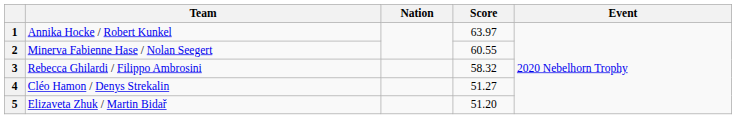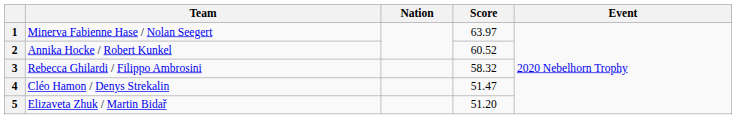 <table class="wikitable sortable" style="text-align:left; width:80%">
 <tr>
 <th scope="col"></th>
 <th scope="col">Team</th>
 <th scope="col">Nation</th>
 <th scope="col">Score</th>
 <th scope="col">Event</th>
 </tr>
 <tr>
 <th scope="row">1</th>
-<td><a href='#'>Annika Hocke</a> / <a href='#'>Robert Kunkel</a></td>
+<td><a href='#'>Minerva Fabienne Hase</a> / <a href='#'>Nolan Seegert</a></td>
 <td rowspan="2"></td>
 <td style="text-align:center;">63.97</td>
 <td rowspan="5"><a href='#'>2020 Nebelhorn Trophy</a></td>
 </tr>
 <tr>
 <th scope="row">2</th>
-<td><a href='#'>Minerva Fabienne Hase</a> / <a href='#'>Nolan Seegert</a></td>
-<td style="text-align:center;">60.55</td>
+<td><a href='#'>Annika Hocke</a> / <a href='#'>Robert Kunkel</a></td>
+<td style="text-align:center;">60.52</td>
 </tr>
 <tr>
 <th scope="row">3</th>
 <td><a href='#'>Rebecca Ghilardi</a> / <a href='#'>Filippo Ambrosini</a></td>
 <td></td>
 <td style="text-align:center;">58.32</td>
 </tr>
 <tr>
 <th scope="row">4</th>
 <td><a href='#'>Cléo Hamon</a> / <a href='#'>Denys Strekalin</a></td>
 <td></td>
-<td style="text-align:center;">51.27</td>
+<td style="text-align:center;">51.47</td>
 </tr>
 <tr>
 <th scope="row">5</th>
 <td><a href='#'>Elizaveta Zhuk</a> / <a href='#'>Martin Bidař</a></td>
 <td></td>
 <td style="text-align:center;">51.20</td>
 </tr>
 </table>
